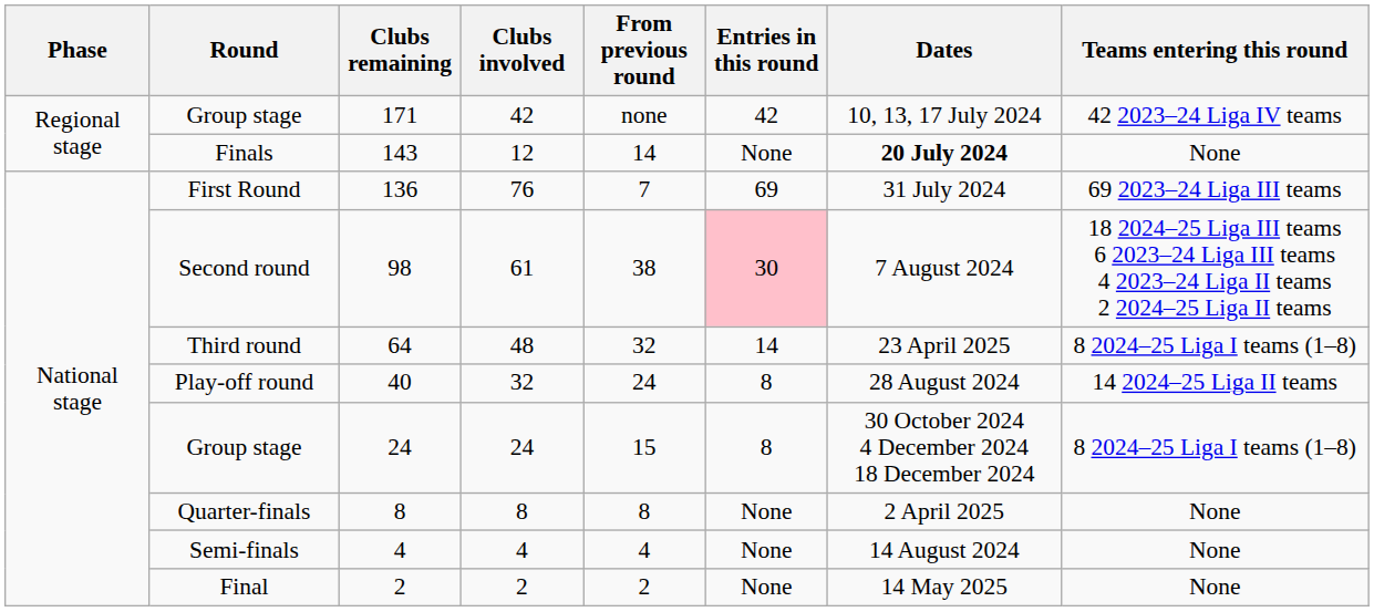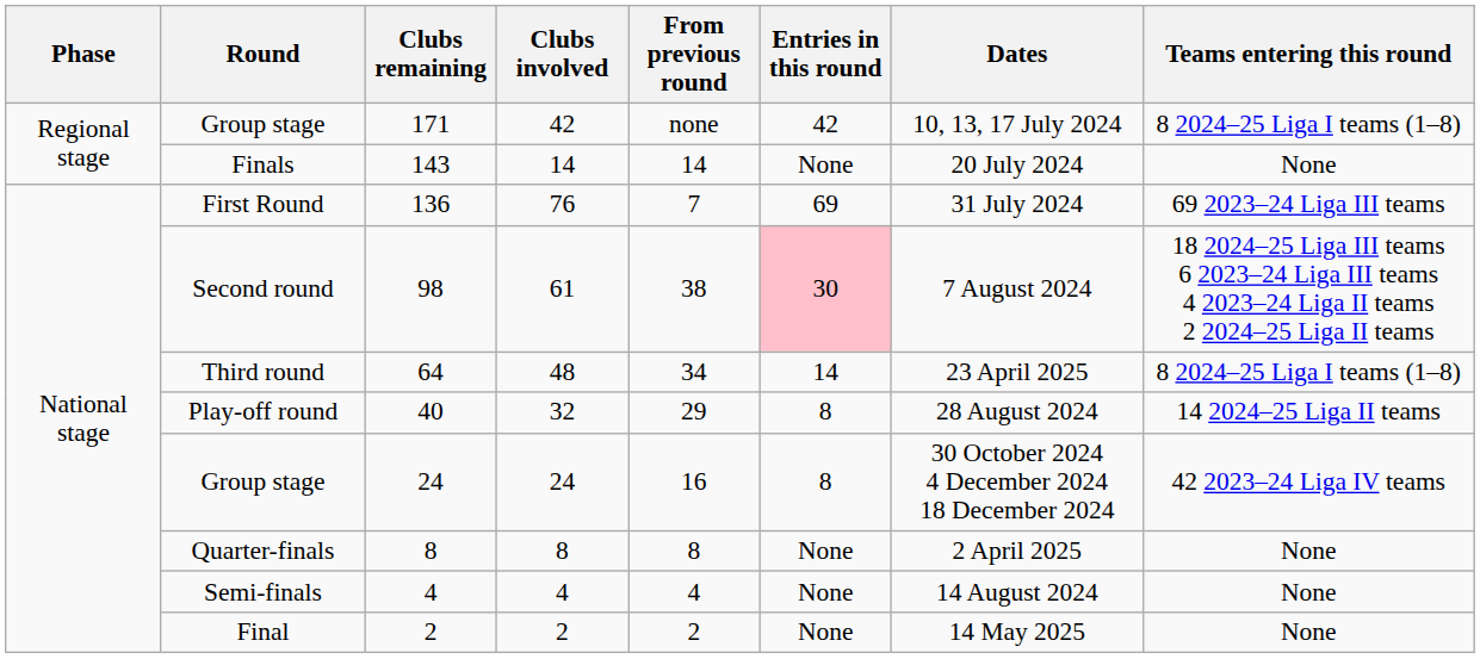 <table class="wikitable" style="text-align: center; font-size: 100%;">
 <tr>
 <th width="90px">Phase</th>
 <th width="120px">Round</th>
 <th width="75px">Clubs remaining</th>
 <th width="75px">Clubs involved</th>
 <th width="75px">From previous round</th>
 <th width="75px">Entries in this round</th>
 <th width="150px">Dates</th>
 <th width="200px">Teams entering this round</th>
 </tr>
 <tr>
 <td rowspan=2 align=center>Regional stage</td>
 <td align=center>Group stage</td>
 <td align=center>171</td>
 <td align=center>42</td>
 <td align=center>none</td>
 <td align=center>42</td>
 <td align=center>10, 13, 17 July 2024</td>
-<td align=center>42 <a href='#'>2023–24 Liga IV</a> teams</td>
+<td align=center>8 <a href='#'>2024–25 Liga I</a> teams (1–8)</td>
 </tr>
 <tr>
 <td align=center>Finals</td>
 <td align=center>143</td>
-<td align=center>12</td>
+<td align=center>14</td>
 <td align=center>14</td>
 <td align=center>None</td>
-<td align=center><strong>20 July 2024</strong></td>
+<td align=center>20 July 2024</td>
 <td align=center>None</td>
 </tr>
 <tr>
 <td rowspan=8 align=center>National stage</td>
 <td>First Round</td>
 <td align=center>136</td>
 <td align=center>76</td>
 <td align=center>7</td>
 <td align=center>69</td>
 <td align=center>31 July 2024</td>
 <td align=center>69 <a href='#'>2023–24 Liga III</a> teams</td>
 </tr>
 <tr>
 <td align=center>Second round</td>
 <td align=center>98</td>
 <td align=center>61</td>
 <td align=center>38</td>
 <td align=center style="background: pink;">30</td>
 <td align=center>7 August 2024</td>
 <td align=center>18 <a href='#'>2024–25 Liga III</a> teams<br>6 <a href='#'>2023–24 Liga III</a> teams<br>4 <a href='#'>2023–24 Liga II</a> teams<br>2 <a href='#'>2024–25 Liga II</a> teams</td>
 </tr>
 <tr>
 <td align=center>Third round</td>
 <td align=center>64</td>
 <td align=center>48</td>
-<td align=center>32</td>
+<td align=center>34</td>
 <td align=center>14</td>
 <td align=center>23 April 2025</td>
 <td align=center>8 <a href='#'>2024–25 Liga I</a> teams (1–8)</td>
 </tr>
 <tr>
 <td align=center>Play-off round</td>
 <td align=center>40</td>
 <td align=center>32</td>
-<td align=center>24</td>
+<td align=center>29</td>
 <td align=center>8</td>
 <td align=center>28 August 2024</td>
 <td align=center>14 <a href='#'>2024–25 Liga II</a> teams</td>
 </tr>
 <tr>
 <td align=center>Group stage</td>
 <td align=center>24</td>
 <td align=center>24</td>
-<td align=center>15</td>
+<td align=center>16</td>
 <td align=center>8</td>
 <td align=center>30 October 2024<br>4 December 2024<br>18 December 2024</td>
-<td align=center>8 <a href='#'>2024–25 Liga I</a> teams (1–8)</td>
+<td align=center>42 <a href='#'>2023–24 Liga IV</a> teams</td>
 </tr>
 <tr>
 <td align=center>Quarter-finals</td>
 <td align=center>8</td>
 <td align=center>8</td>
 <td align=center>8</td>
 <td align=center>None</td>
 <td align=center>2 April 2025</td>
 <td align=center>None</td>
 </tr>
 <tr>
 <td align=center>Semi-finals</td>
 <td align=center>4</td>
 <td align=center>4</td>
 <td align=center>4</td>
 <td align=center>None</td>
 <td align=center>14 August 2024</td>
 <td align=center>None</td>
 </tr>
 <tr>
 <td align=center>Final</td>
 <td align=center>2</td>
 <td align=center>2</td>
 <td align=center>2</td>
 <td align=center>None</td>
 <td align=center>14 May 2025</td>
 <td align=center>None</td>
 </tr>
 </table>
